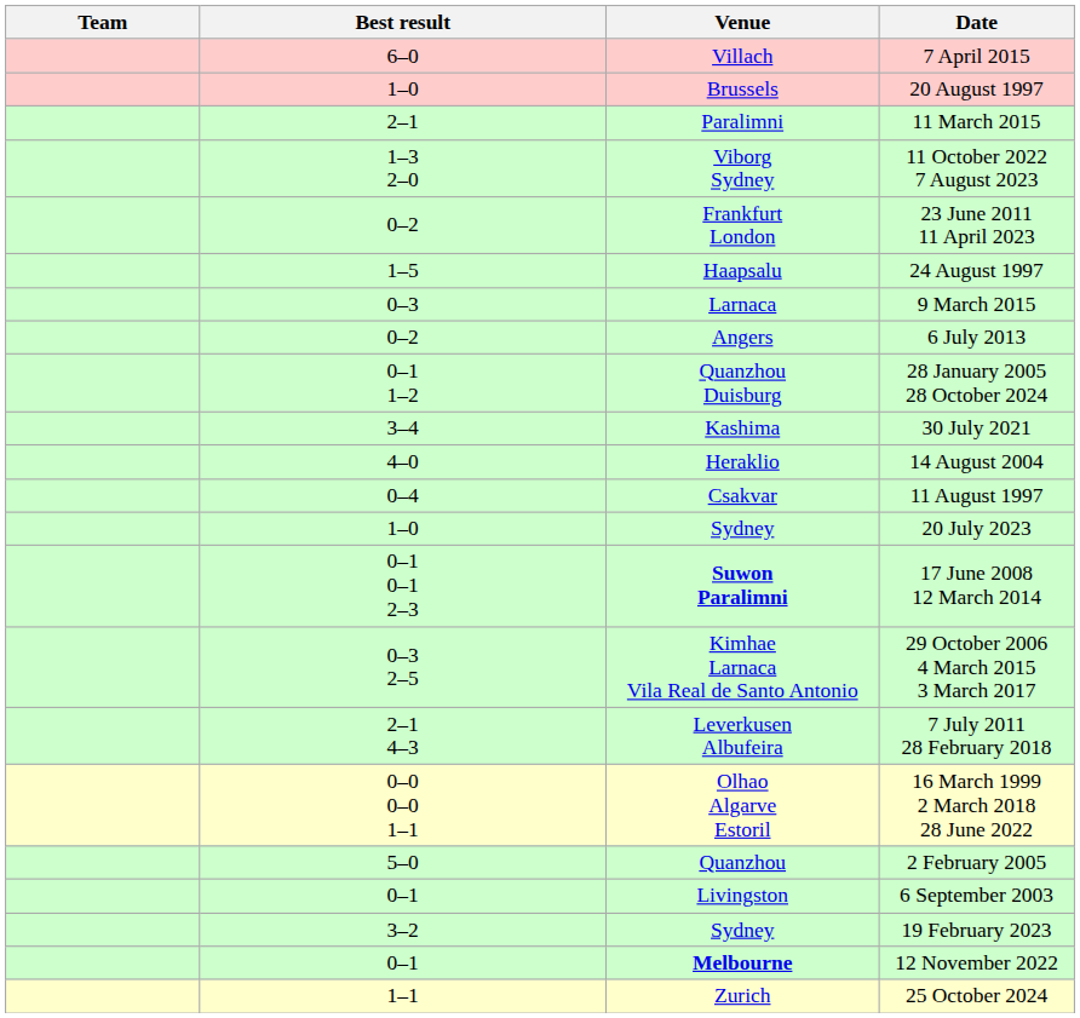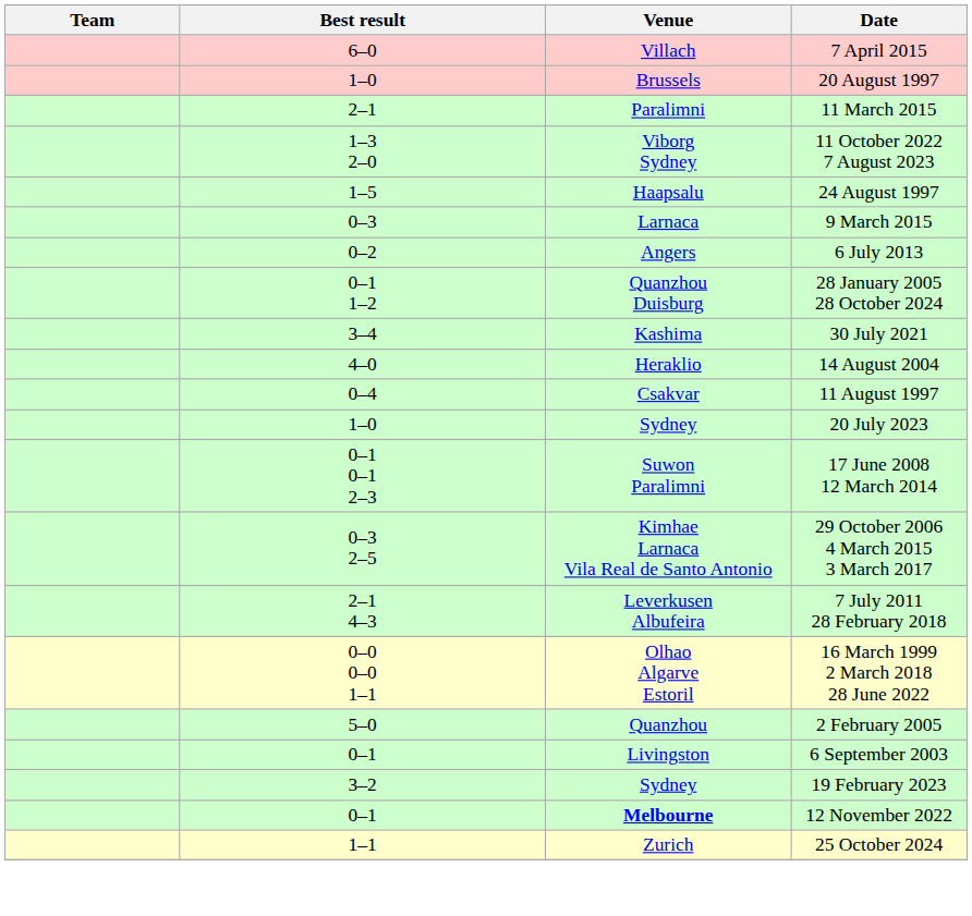 <table class="sortable wikitable" style="text-align:center;">
 <tr>
 <th width=140>Team<br></th>
 <th width=300>Best result<br></th>
 <th width=200>Venue<br></th>
 <th width=140>Date<br></th>
 </tr>
 <tr bgcolor=#FFCCCC>
 <td align="left"></td>
 <td> 6–0 </td>
 <td> <a href='#'>Villach</a></td>
 <td>7 April 2015</td>
 </tr>
 <tr bgcolor=#FFCCCC>
 <td align="left"></td>
 <td> 1–0 </td>
 <td> <a href='#'>Brussels</a></td>
 <td>20 August 1997</td>
 </tr>
 <tr bgcolor=#CCFFCC>
 <td align="left"></td>
 <td> 2–1 </td>
 <td> <a href='#'>Paralimni</a></td>
 <td>11 March 2015</td>
 </tr>
 <tr bgcolor=#CCFFCC>
 <td align="left"></td>
 <td> 1–3  <br>  2–0 </td>
 <td> <a href='#'>Viborg</a> <br>  <a href='#'>Sydney</a></td>
 <td>11 October 2022 <br> 7 August 2023</td>
-</tr>
-<tr bgcolor=#CCFFCC>
-<td align="left"></td>
-<td> 0–2 </td>
-<td> <a href='#'>Frankfurt</a> <br>  <a href='#'>London</a></td>
-<td>23 June 2011 <br> 11 April 2023</td>
 </tr>
 <tr bgcolor=#CCFFCC>
 <td align="left"></td>
 <td> 1–5 </td>
 <td> <a href='#'>Haapsalu</a></td>
 <td>24 August 1997</td>
 </tr>
 <tr bgcolor=#CCFFCC>
 <td align="left"></td>
 <td> 0–3 </td>
 <td> <a href='#'>Larnaca</a></td>
 <td>9 March 2015</td>
 </tr>
 <tr bgcolor=#CCFFCC>
 <td align="left"></td>
 <td> 0–2 </td>
 <td> <a href='#'>Angers</a></td>
 <td>6 July 2013</td>
 </tr>
 <tr bgcolor=#CCFFCC>
 <td align="left"></td>
 <td> 0–1  <br>  1–2 </td>
 <td> <a href='#'>Quanzhou</a> <br>  <a href='#'>Duisburg</a></td>
 <td>28 January 2005 <br> 28 October 2024</td>
 </tr>
 <tr bgcolor=#CCFFCC>
 <td align="left"></td>
 <td> 3–4 </td>
 <td> <a href='#'>Kashima</a></td>
 <td>30 July 2021</td>
 </tr>
 <tr bgcolor=#CCFFCC>
 <td align="left"></td>
 <td> 4–0 </td>
 <td> <a href='#'>Heraklio</a></td>
 <td>14 August 2004</td>
 </tr>
 <tr bgcolor=#CCFFCC>
 <td align="left"></td>
 <td> 0–4 </td>
 <td> <a href='#'>Csakvar</a></td>
 <td>11 August 1997</td>
 </tr>
 <tr bgcolor=#CCFFCC>
 <td align="left"></td>
 <td> 1–0 </td>
 <td> <a href='#'>Sydney</a></td>
 <td>20 July 2023</td>
 </tr>
 <tr bgcolor=#CCFFCC>
 <td align="left"></td>
 <td> 0–1  <br>  0–1  <br>  2–3 </td>
-<td><strong> <a href='#'>Suwon</a> <br>  <a href='#'>Paralimni</a></strong></td>
+<td> <a href='#'>Suwon</a> <br>  <a href='#'>Paralimni</a></td>
 <td>17 June 2008 <br> 12 March 2014</td>
 </tr>
 <tr bgcolor=#CCFFCC>
 <td align="left"></td>
 <td> 0–3  <br>  2–5 </td>
 <td> <a href='#'>Kimhae</a> <br>  <a href='#'>Larnaca</a> <br>  <a href='#'>Vila Real de Santo Antonio</a></td>
 <td>29 October 2006 <br> 4 March 2015 <br> 3 March 2017</td>
 </tr>
 <tr bgcolor=#CCFFCC>
 <td align="left"></td>
 <td> 2–1  <br>  4–3 </td>
 <td> <a href='#'>Leverkusen</a> <br>  <a href='#'>Albufeira</a></td>
 <td>7 July 2011 <br> 28 February 2018</td>
 </tr>
 <tr bgcolor=#FFFFCC>
 <td align="left"></td>
 <td> 0–0  <br>  0–0  <br>  1–1 </td>
 <td> <a href='#'>Olhao</a> <br>  <a href='#'>Algarve</a> <br>  <a href='#'>Estoril</a></td>
 <td>16 March 1999 <br> 2 March 2018 <br> 28 June 2022</td>
 </tr>
 <tr bgcolor=#CCFFCC>
 <td align="left"></td>
 <td> 5–0 </td>
 <td> <a href='#'>Quanzhou</a></td>
 <td>2 February 2005</td>
 </tr>
 <tr bgcolor=#CCFFCC>
 <td align="left"></td>
 <td> 0–1 </td>
 <td> <a href='#'>Livingston</a></td>
 <td>6 September 2003</td>
 </tr>
 <tr bgcolor=#CCFFCC>
 <td align="left"></td>
 <td> 3–2 </td>
 <td> <a href='#'>Sydney</a></td>
 <td>19 February 2023</td>
 </tr>
 <tr bgcolor=#CCFFCC>
 <td align="left"></td>
 <td> 0–1 </td>
 <td><strong> <a href='#'>Melbourne</a></strong></td>
 <td>12 November 2022</td>
 </tr>
 <tr bgcolor=#FFFFCC>
 <td align="left"></td>
 <td> 1–1 </td>
 <td> <a href='#'>Zurich</a></td>
 <td>25 October 2024</td>
 </tr>
 <tr class="sortbottom">
 </tr>
 </table>
